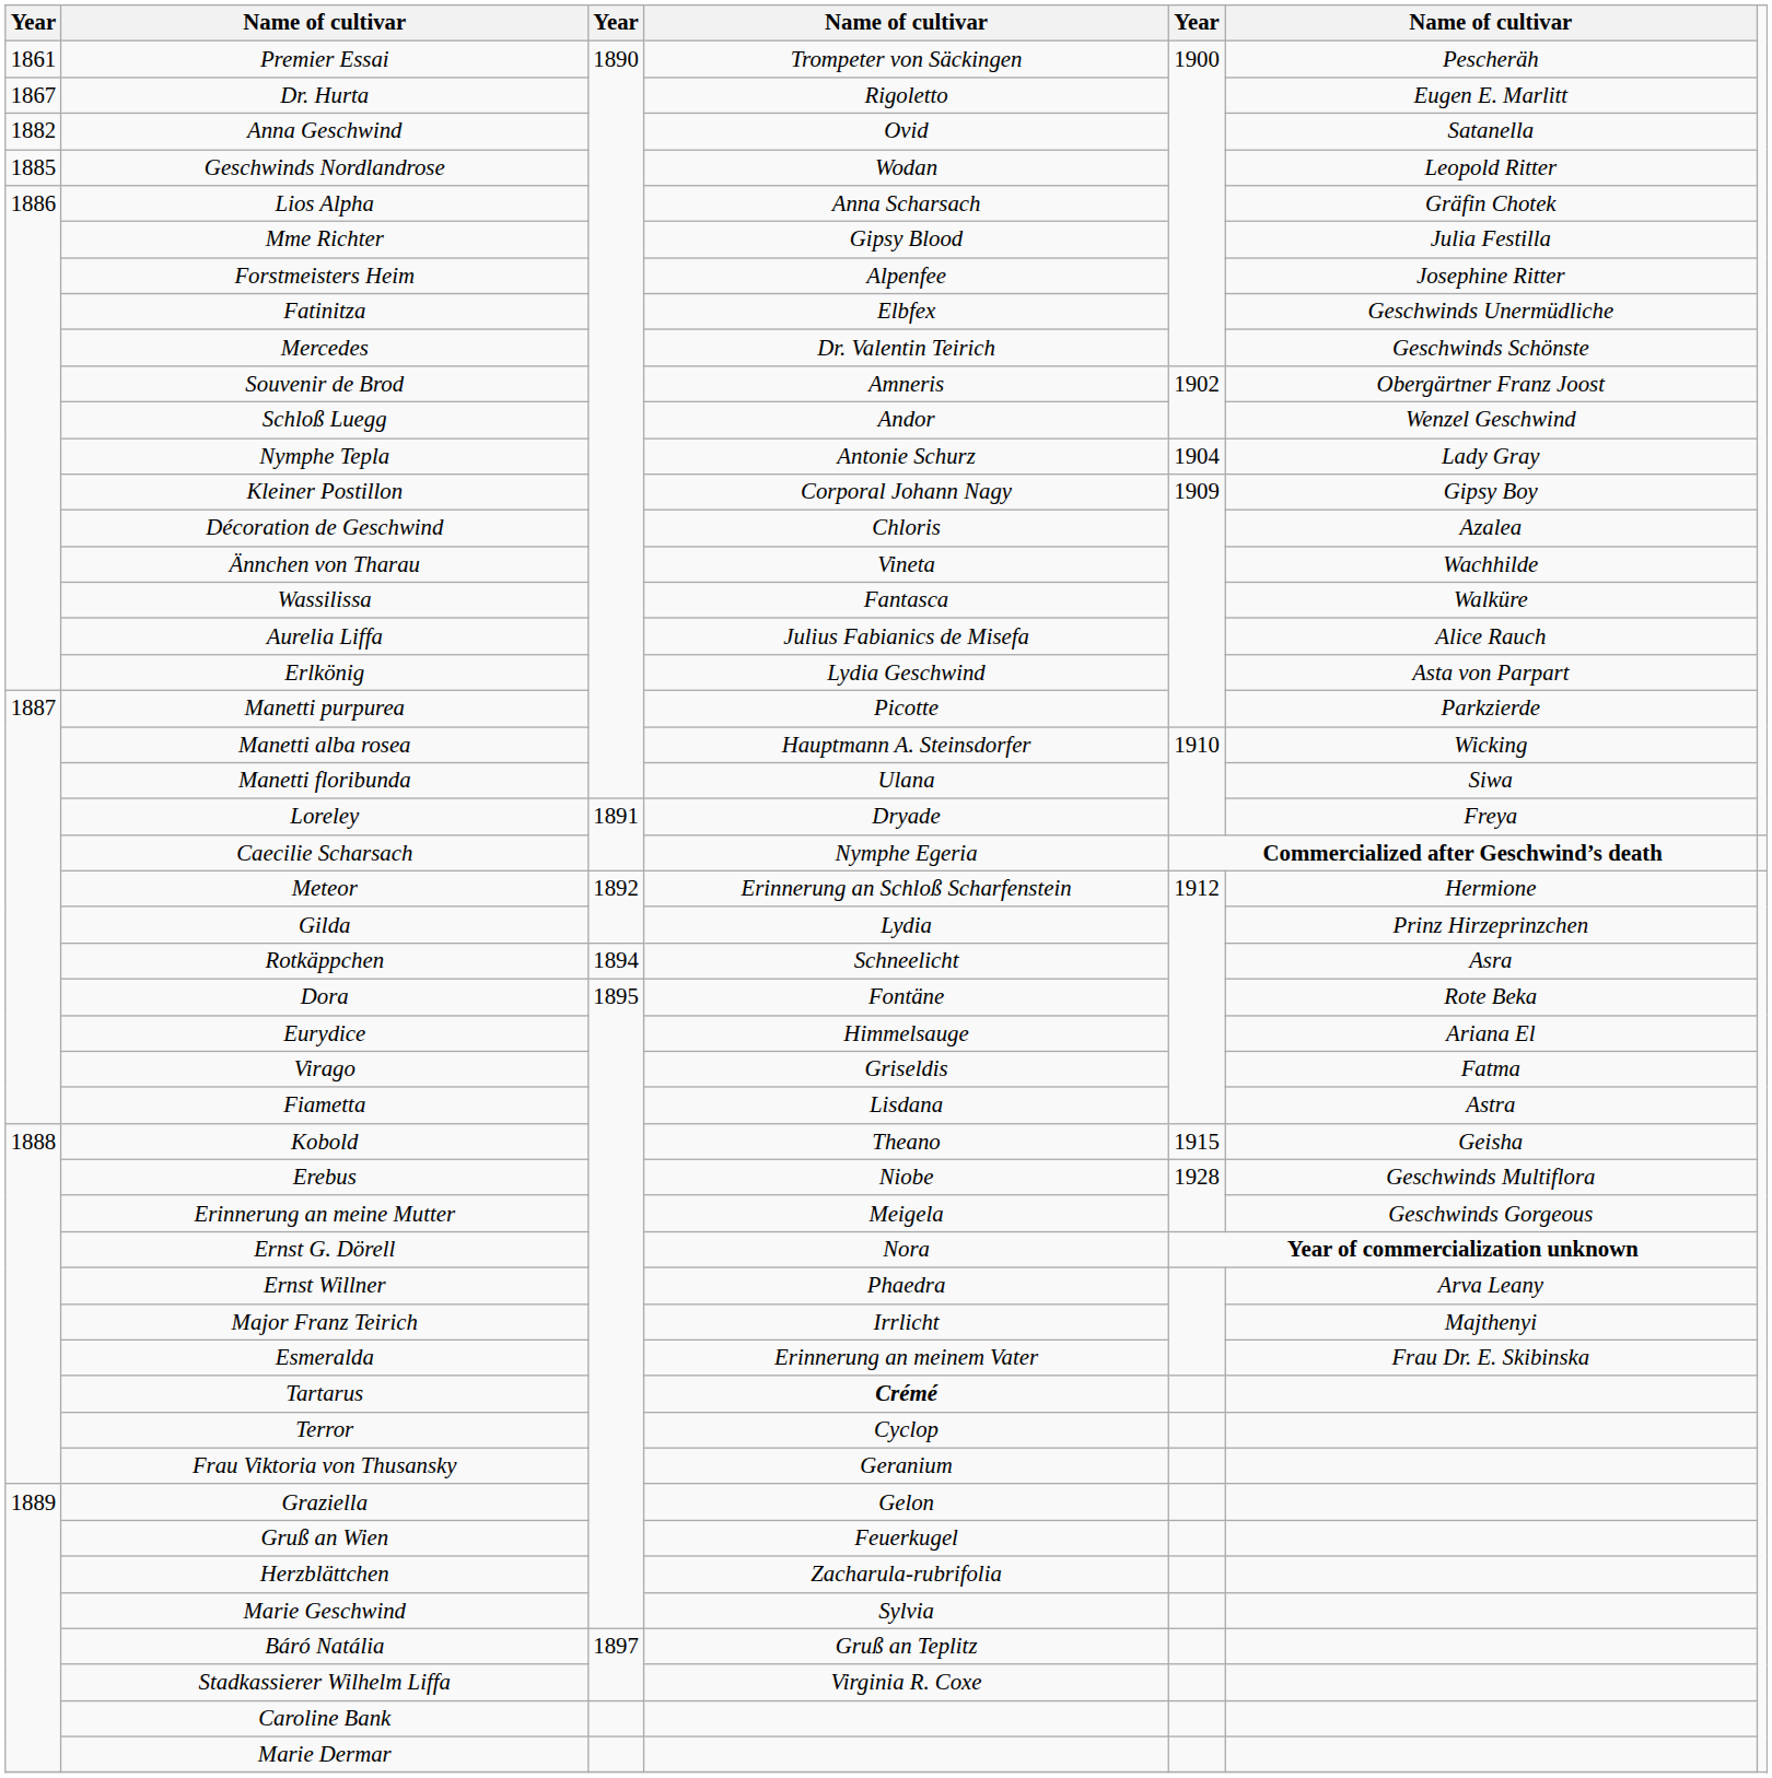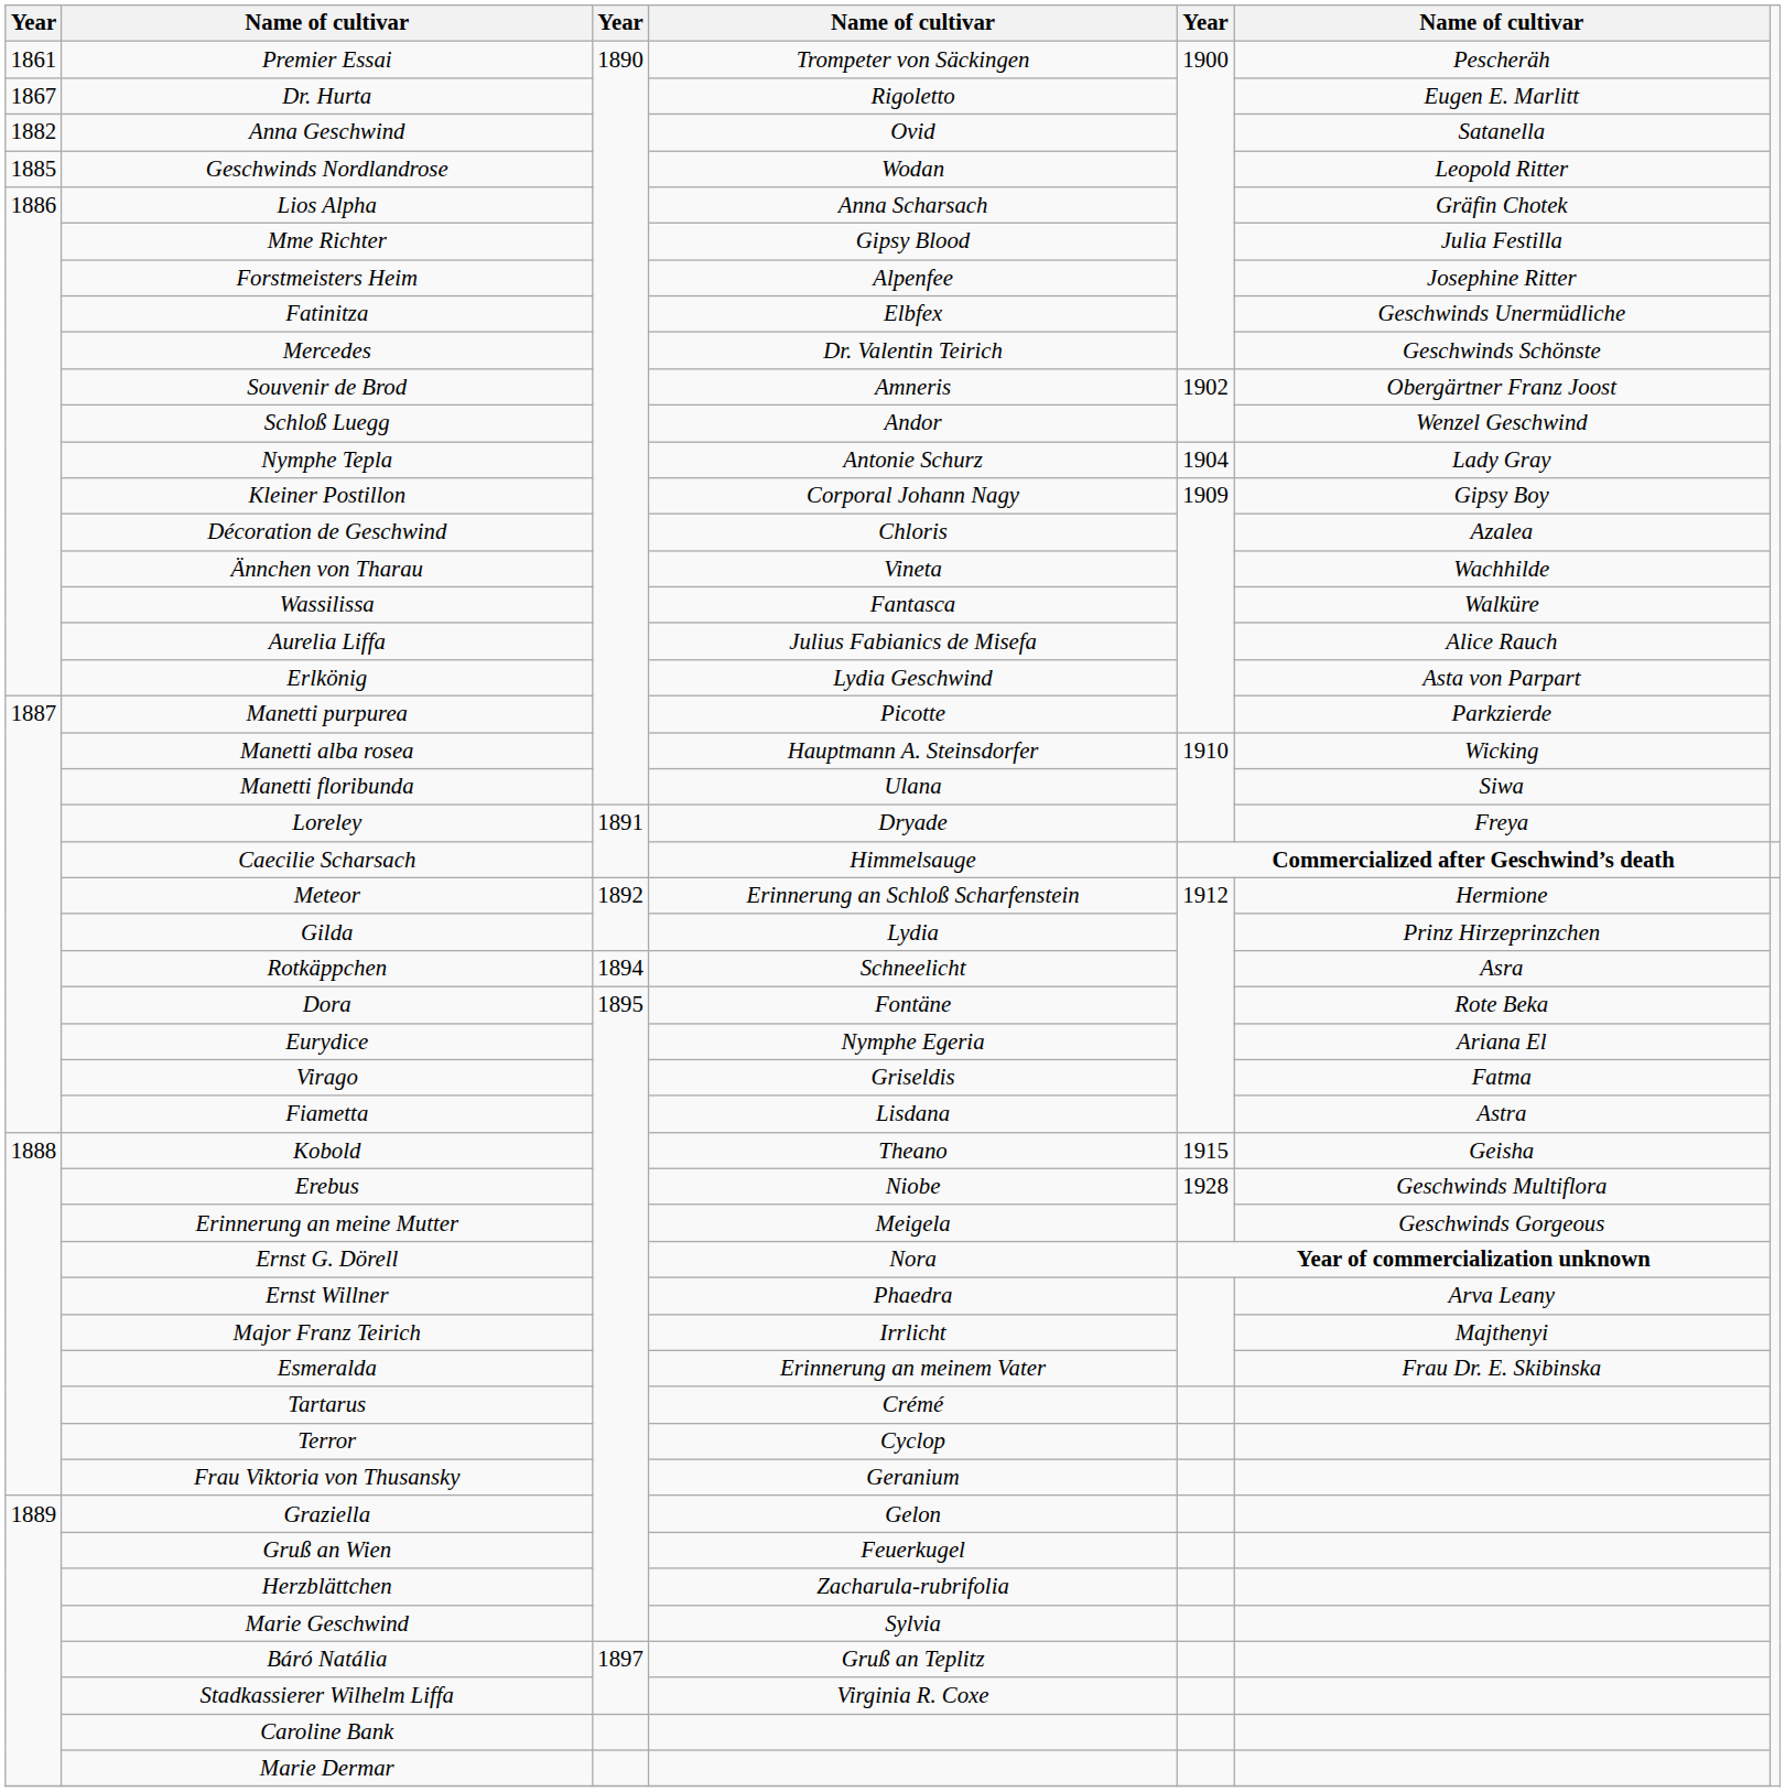 <table class="wikitable" style="float:center; margin:0em 0em 0.5em 1.5em">
 <tr>
 <th valign="center">Year</th>
 <th valign="top" Width="600px">Name of cultivar</th>
 <th valign="center">Year</th>
 <th valign="top" Width="600px">Name of cultivar</th>
 <th valign="center">Year</th>
 <th valign="top" Width="600px">Name of cultivar</th>
 </tr>
 <tr>
 <td style="text-align:center">1861</td>
 <td style="text-align:center"><em>Premier Essai</em></td>
 <td rowspan="21" valign="top" style="text-align:center">1890</td>
 <td style="text-align:center"><em>Trompeter von Säckingen</em></td>
 <td rowspan="9" valign="top" style="text-align:center">1900</td>
 <td style="text-align:center"><em>Pescheräh</em></td>
 </tr>
 <tr>
 <td style="text-align:center">1867</td>
 <td style="text-align:center"><em>Dr. Hurta</em></td>
 <td style="text-align:center"><em>Rigoletto</em></td>
 <td style="text-align:center"><em>Eugen E. Marlitt</em></td>
 </tr>
 <tr>
 <td style="text-align:center">1882</td>
 <td style="text-align:center"><em>Anna Geschwind</em></td>
 <td style="text-align:center"><em>Ovid</em></td>
 <td style="text-align:center"><em>Satanella</em></td>
 </tr>
 <tr>
 <td style="text-align:center">1885</td>
 <td style="text-align:center"><em>Geschwinds Nordlandrose</em></td>
 <td style="text-align:center"><em>Wodan</em></td>
 <td style="text-align:center"><em>Leopold Ritter</em></td>
 </tr>
 <tr>
 <td rowspan="14" valign="top" style="text-align:center">1886</td>
 <td style="text-align:center"><em>Lios Alpha</em></td>
 <td style="text-align:center"><em>Anna Scharsach</em></td>
 <td style="text-align:center"><em>Gräfin Chotek</em></td>
 </tr>
 <tr>
 <td style="text-align:center"><em>Mme Richter</em></td>
 <td style="text-align:center"><em>Gipsy Blood</em></td>
 <td style="text-align:center"><em>Julia Festilla</em></td>
 </tr>
 <tr>
 <td style="text-align:center"><em>Forstmeisters Heim</em></td>
 <td style="text-align:center"><em>Alpenfee</em></td>
 <td style="text-align:center"><em>Josephine Ritter</em></td>
 </tr>
 <tr>
 <td style="text-align:center"><em>Fatinitza</em></td>
 <td style="text-align:center"><em>Elbfex</em></td>
 <td style="text-align:center"><em>Geschwinds Unermüdliche</em></td>
 </tr>
 <tr>
 <td style="text-align:center"><em>Mercedes</em></td>
 <td style="text-align:center"><em>Dr. Valentin Teirich</em></td>
 <td style="text-align:center"><em>Geschwinds Schönste</em></td>
 </tr>
 <tr>
 <td style="text-align:center"><em>Souvenir de Brod</em></td>
 <td style="text-align:center"><em>Amneris</em></td>
 <td rowspan="2" valign="top" style="text-align:center">1902</td>
 <td style="text-align:center"><em>Obergärtner Franz Joost</em></td>
 </tr>
 <tr>
 <td style="text-align:center"><em>Schloß Luegg</em></td>
 <td style="text-align:center"><em>Andor</em></td>
 <td style="text-align:center"><em>Wenzel Geschwind</em></td>
 </tr>
 <tr>
 <td style="text-align:center"><em>Nymphe Tepla</em></td>
 <td style="text-align:center"><em>Antonie Schurz</em></td>
 <td valign="top" style="text-align:center">1904</td>
 <td style="text-align:center"><em>Lady Gray</em></td>
 </tr>
 <tr>
 <td style="text-align:center"><em>Kleiner Postillon</em></td>
 <td style="text-align:center"><em>Corporal Johann Nagy</em></td>
 <td rowspan="7" valign="top" style="text-align:center">1909</td>
 <td style="text-align:center"><em>Gipsy Boy</em></td>
 </tr>
 <tr>
 <td style="text-align:center"><em>Décoration de Geschwind</em></td>
 <td style="text-align:center"><em>Chloris</em></td>
 <td style="text-align:center"><em>Azalea</em></td>
 </tr>
 <tr>
 <td style="text-align:center"><em>Ännchen von Tharau</em></td>
 <td style="text-align:center"><em>Vineta</em></td>
 <td style="text-align:center"><em>Wachhilde</em></td>
 </tr>
 <tr>
 <td style="text-align:center"><em>Wassilissa</em></td>
 <td style="text-align:center"><em>Fantasca</em></td>
 <td style="text-align:center"><em>Walküre</em></td>
 </tr>
 <tr>
 <td style="text-align:center"><em>Aurelia Liffa</em></td>
 <td style="text-align:center"><em>Julius Fabianics de Misefa</em></td>
 <td style="text-align:center"><em>Alice Rauch</em></td>
 </tr>
 <tr>
 <td style="text-align:center"><em>Erlkönig</em></td>
 <td style="text-align:center"><em>Lydia Geschwind</em></td>
 <td style="text-align:center"><em>Asta von Parpart</em></td>
 </tr>
 <tr>
 <td rowspan="12" valign="top" style="text-align:center">1887</td>
 <td style="text-align:center"><em>Manetti purpurea</em></td>
 <td style="text-align:center"><em>Picotte</em></td>
 <td style="text-align:center"><em>Parkzierde</em></td>
 </tr>
 <tr>
 <td style="text-align:center"><em>Manetti alba rosea</em></td>
 <td style="text-align:center"><em>Hauptmann A. Steinsdorfer</em></td>
 <td rowspan="3" valign="top" style="text-align:center">1910</td>
 <td style="text-align:center"><em>Wicking</em></td>
 </tr>
 <tr>
 <td style="text-align:center"><em>Manetti floribunda</em></td>
 <td style="text-align:center"><em>Ulana</em></td>
 <td style="text-align:center"><em>Siwa</em></td>
 </tr>
 <tr>
 <td style="text-align:center"><em>Loreley</em></td>
 <td rowspan="2" valign="top" style="text-align:center">1891</td>
 <td style="text-align:center"><em>Dryade</em></td>
 <td style="text-align:center"><em>Freya</em></td>
 </tr>
 <tr>
 <td style="text-align:center"><em>Caecilie Scharsach</em></td>
-<td style="text-align:center"><em>Nymphe Egeria</em></td>
+<td style="text-align:center"><em>Himmelsauge</em></td>
 <td colspan="2" style="text-align:center"><strong>Commercialized after Geschwind’s death</strong></td>
 <td></td>
 </tr>
 <tr>
 <td style="text-align:center"><em>Meteor</em></td>
 <td rowspan="2" valign="top" style="text-align:center">1892</td>
 <td style="text-align:center"><em>Erinnerung an Schloß Scharfenstein</em></td>
 <td rowspan="7" valign="top" style="text-align:center">1912</td>
 <td style="text-align:center"><em>Hermione</em></td>
 </tr>
 <tr>
 <td style="text-align:center"><em>Gilda</em></td>
 <td style="text-align:center"><em>Lydia</em></td>
 <td style="text-align:center"><em>Prinz Hirzeprinzchen</em></td>
 </tr>
 <tr>
 <td style="text-align:center"><em>Rotkäppchen</em></td>
 <td style="text-align:center">1894</td>
 <td style="text-align:center"><em>Schneelicht</em></td>
 <td style="text-align:center"><em>Asra</em></td>
 </tr>
 <tr>
 <td style="text-align:center"><em>Dora</em></td>
 <td rowspan="18" valign="top" style="text-align:center">1895</td>
 <td style="text-align:center"><em>Fontäne</em></td>
 <td style="text-align:center"><em>Rote Beka</em></td>
 </tr>
 <tr>
 <td style="text-align:center"><em>Eurydice</em></td>
-<td style="text-align:center"><em>Himmelsauge</em></td>
+<td style="text-align:center"><em>Nymphe Egeria</em></td>
 <td style="text-align:center"><em>Ariana El</em></td>
 </tr>
 <tr>
 <td style="text-align:center"><em>Virago</em></td>
 <td style="text-align:center"><em>Griseldis</em></td>
 <td style="text-align:center"><em>Fatma</em></td>
 </tr>
 <tr>
 <td style="text-align:center"><em>Fiametta</em></td>
 <td style="text-align:center"><em>Lisdana</em></td>
 <td style="text-align:center"><em>Astra</em></td>
 </tr>
 <tr>
 <td rowspan="10" valign="top" style="text-align:center">1888</td>
 <td style="text-align:center"><em>Kobold</em></td>
 <td style="text-align:center"><em>Theano</em></td>
 <td valign="top" style="text-align:center">1915</td>
 <td style="text-align:center"><em>Geisha</em></td>
 </tr>
 <tr>
 <td style="text-align:center"><em>Erebus</em></td>
 <td style="text-align:center"><em>Niobe</em></td>
 <td rowspan="2" valign="top" style="text-align:center">1928</td>
 <td style="text-align:center"><em>Geschwinds Multiflora</em></td>
 </tr>
 <tr>
 <td style="text-align:center"><em>Erinnerung an meine Mutter</em></td>
 <td style="text-align:center"><em>Meigela</em></td>
 <td style="text-align:center"><em>Geschwinds Gorgeous</em></td>
 </tr>
 <tr>
 <td style="text-align:center"><em>Ernst G. Dörell</em></td>
 <td style="text-align:center"><em>Nora</em></td>
 <td colspan="2" style="text-align:center"><strong>Year of commercialization unknown</strong></td>
 </tr>
 <tr>
 <td style="text-align:center"><em>Ernst Willner</em></td>
 <td style="text-align:center"><em>Phaedra</em></td>
 <td rowspan="3"></td>
 <td style="text-align:center"><em>Arva Leany</em></td>
 </tr>
 <tr>
 <td style="text-align:center"><em>Major Franz Teirich</em></td>
 <td style="text-align:center"><em>Irrlicht</em></td>
 <td style="text-align:center"><em>Majthenyi</em></td>
 </tr>
 <tr>
 <td style="text-align:center"><em>Esmeralda</em></td>
 <td style="text-align:center"><em>Erinnerung an meinem Vater</em></td>
 <td style="text-align:center"><em>Frau Dr. E. Skibinska</em></td>
 </tr>
 <tr>
 <td style="text-align:center"><em>Tartarus</em></td>
-<td style="text-align:center"><strong><em>Crémé</em></strong></td>
+<td style="text-align:center"><em>Crémé</em></td>
 <td></td>
 <td style="text-align:center"></td>
 </tr>
 <tr>
 <td style="text-align:center"><em>Terror</em></td>
 <td style="text-align:center"><em>Cyclop</em></td>
 <td></td>
 <td style="text-align:center"></td>
 </tr>
 <tr>
 <td style="text-align:center"><em>Frau Viktoria von Thusansky</em></td>
 <td style="text-align:center"><em>Geranium</em></td>
 <td></td>
 <td style="text-align:center"></td>
 </tr>
 <tr>
 <td rowspan="8" valign="top" style="text-align:center">1889</td>
 <td style="text-align:center"><em>Graziella</em></td>
 <td style="text-align:center"><em>Gelon</em></td>
 <td></td>
 <td style="text-align:center"></td>
 </tr>
 <tr>
 <td style="text-align:center"><em>Gruß an Wien</em></td>
 <td style="text-align:center"><em>Feuerkugel</em></td>
 <td></td>
 <td style="text-align:center"></td>
 </tr>
 <tr>
 <td style="text-align:center"><em>Herzblättchen</em></td>
 <td style="text-align:center"><em>Zacharula-rubrifolia</em></td>
 <td></td>
 <td style="text-align:center"></td>
 </tr>
 <tr>
 <td style="text-align:center"><em>Marie Geschwind</em></td>
 <td style="text-align:center"><em>Sylvia</em></td>
 <td></td>
 <td style="text-align:center"></td>
 </tr>
 <tr>
 <td style="text-align:center"><em>Báró Natália</em></td>
 <td rowspan="2" valign="top" style="text-align:center">1897</td>
 <td style="text-align:center"><em>Gruß an Teplitz</em></td>
 <td></td>
 <td style="text-align:center"></td>
 </tr>
 <tr>
 <td style="text-align:center"><em>Stadkassierer Wilhelm Liffa</em></td>
 <td style="text-align:center"><em>Virginia R. Coxe</em></td>
 <td></td>
 <td style="text-align:center"></td>
 </tr>
 <tr>
 <td style="text-align:center"><em>Caroline Bank</em></td>
 <td></td>
 <td style="text-align:center"></td>
 <td></td>
 <td style="text-align:center"></td>
 </tr>
 <tr>
 <td style="text-align:center"><em>Marie Dermar</em></td>
 <td></td>
 <td style="text-align:center"></td>
 <td></td>
 <td style="text-align:center"></td>
 </tr>
 <tr>
 </tr>
 </table>
